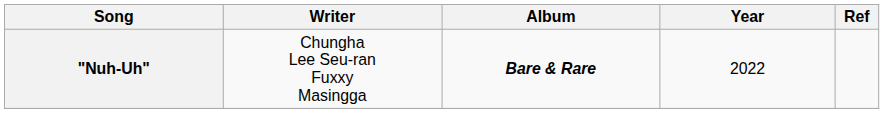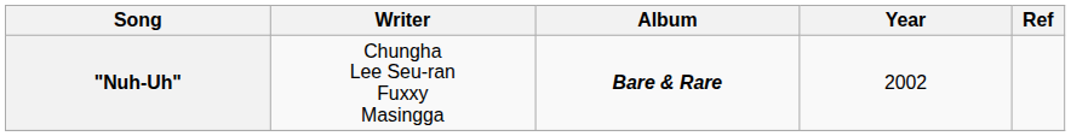 <table class="wikitable" style="text-align:center; width:100%">
 <tr>
 <th style="width:25%">Song</th>
 <th style="width:25%">Writer</th>
 <th style="width:25%">Album</th>
 <th style="width:20%">Year</th>
 <th style="width:5%">Ref</th>
 </tr>
 <tr>
 <th scope="row">"Nuh-Uh"</th>
 <td>Chungha<br>Lee Seu-ran<br>Fuxxy<br>Masingga</td>
 <td><strong><em>Bare & Rare</em></strong></td>
-<td>2022</td>
+<td>2002</td>
 <td></td>
 </tr>
 <tr>
 </tr>
 </table>
